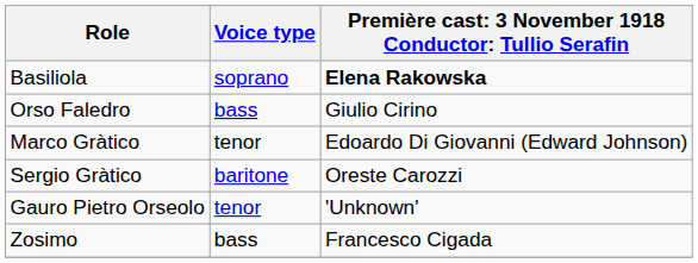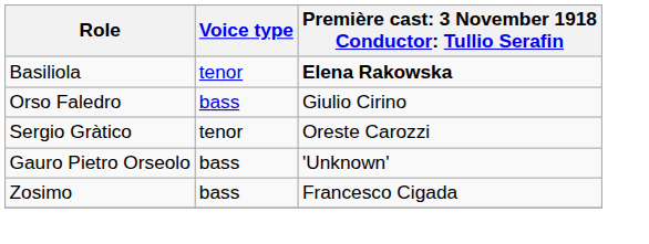 <table class="wikitable">
 <tr>
 <th>Role</th>
 <th><a href='#'>Voice type</a></th>
 <th>Première cast: 3 November 1918<br><a href='#'>Conductor</a>: <a href='#'>Tullio Serafin</a></th>
 </tr>
 <tr>
 <td>Basiliola</td>
-<td><a href='#'>soprano</a></td>
+<td><a href='#'>tenor</a></td>
 <td><strong>Elena Rakowska</strong></td>
 </tr>
 <tr>
 <td>Orso Faledro</td>
 <td><a href='#'>bass</a></td>
 <td>Giulio Cirino</td>
 </tr>
 <tr>
-<td>Marco Gràtico</td>
+<td>Sergio Gràtico</td>
 <td>tenor</td>
-<td>Edoardo Di Giovanni (Edward Johnson)</td>
-</tr>
-<tr>
-<td>Sergio Gràtico</td>
-<td><a href='#'>baritone</a></td>
 <td>Oreste Carozzi</td>
 </tr>
 <tr>
 <td>Gauro Pietro Orseolo</td>
-<td><a href='#'>tenor</a></td>
+<td>bass</td>
 <td>'Unknown'</td>
 </tr>
 <tr>
 <td>Zosimo</td>
 <td>bass</td>
 <td>Francesco Cigada</td>
 </tr>
 <tr>
 </tr>
 </table>
